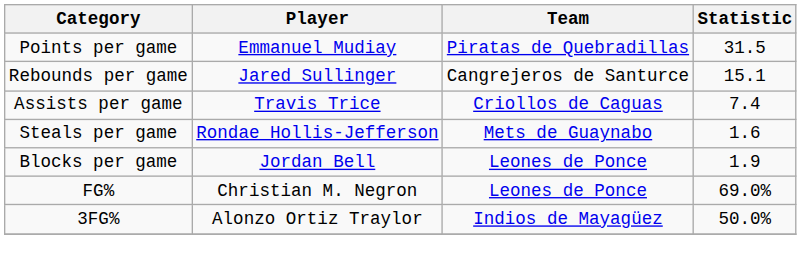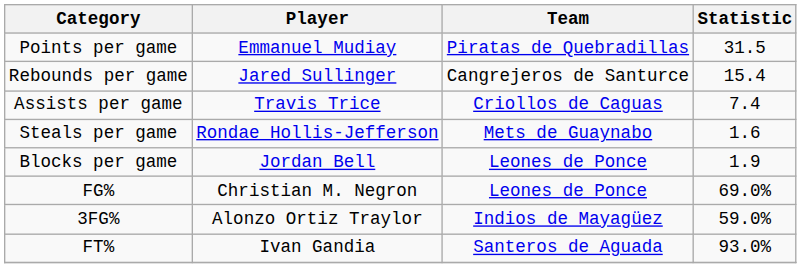 <table class="wikitable" style="text-align:center">
 <tr>
 <th>Category</th>
 <th>Player</th>
 <th>Team</th>
 <th>Statistic</th>
 </tr>
 <tr>
 <td>Points per game</td>
 <td> <a href='#'>Emmanuel Mudiay</a></td>
 <td><a href='#'>Piratas de Quebradillas</a></td>
 <td>31.5</td>
 </tr>
 <tr>
 <td>Rebounds per game</td>
 <td> <a href='#'>Jared Sullinger</a></td>
 <td>Cangrejeros de Santurce</td>
-<td>15.1</td>
+<td>15.4</td>
 </tr>
 <tr>
 <td>Assists per game</td>
 <td> <a href='#'>Travis Trice</a></td>
 <td><a href='#'>Criollos de Caguas</a></td>
 <td>7.4</td>
 </tr>
 <tr>
 <td>Steals per game</td>
 <td> <a href='#'>Rondae Hollis-Jefferson</a></td>
 <td><a href='#'>Mets de Guaynabo</a></td>
 <td>1.6</td>
 </tr>
 <tr>
 <td>Blocks per game</td>
 <td> <a href='#'>Jordan Bell</a></td>
 <td><a href='#'>Leones de Ponce</a></td>
 <td>1.9</td>
 </tr>
 <tr>
 <td>FG%</td>
 <td> Christian M. Negron</td>
 <td><a href='#'>Leones de Ponce</a></td>
 <td>69.0%</td>
 </tr>
 <tr>
 <td>3FG%</td>
 <td> Alonzo Ortiz Traylor</td>
 <td><a href='#'>Indios de Mayagüez</a></td>
-<td>50.0%</td>
+<td>59.0%</td>
+</tr>
+<tr>
+<td>FT%</td>
+<td> Ivan Gandia</td>
+<td><a href='#'>Santeros de Aguada</a></td>
+<td>93.0%</td>
 </tr>
 <tr>
 </tr>
 </table>
